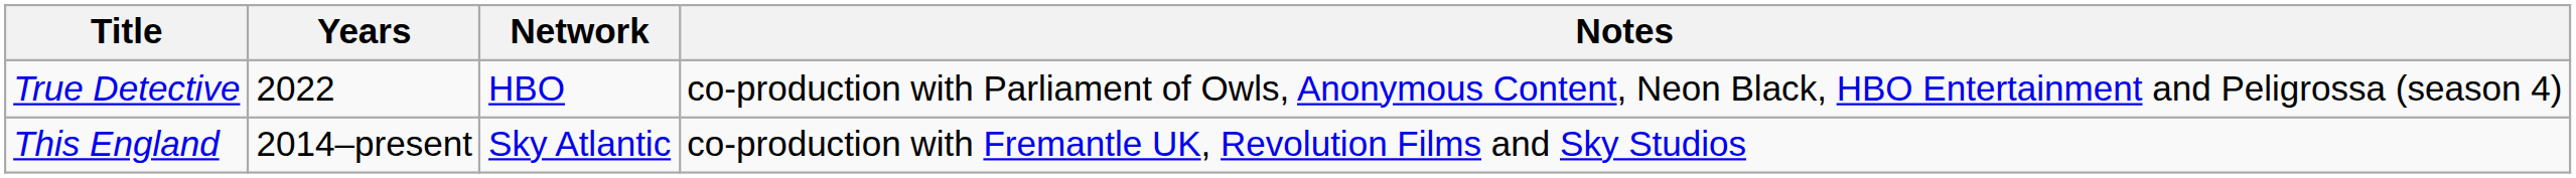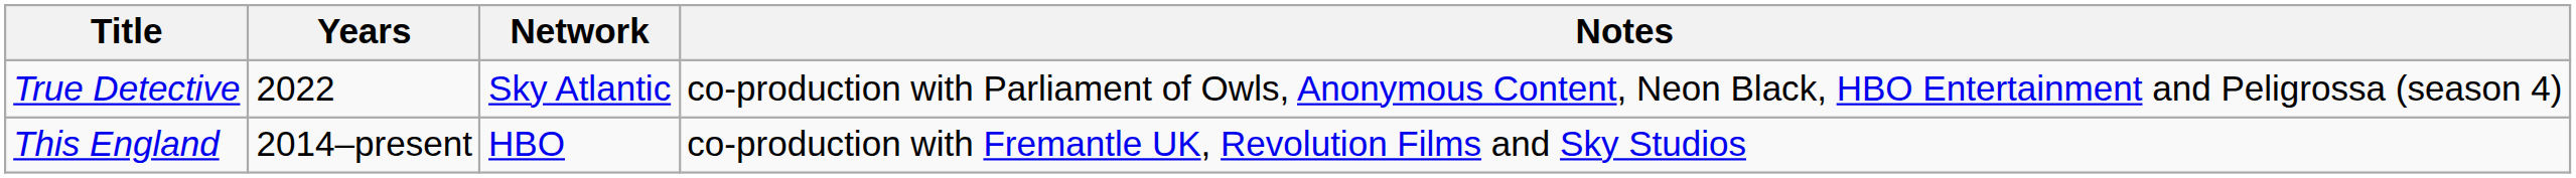 <table class="wikitable sortable">
 <tr>
 <th>Title</th>
 <th>Years</th>
 <th>Network</th>
 <th>Notes</th>
 </tr>
 <tr>
 <td><em><a href='#'>True Detective</a></em></td>
 <td>2022</td>
-<td><a href='#'>HBO</a></td>
+<td><a href='#'>Sky Atlantic</a></td>
 <td>co-production with Parliament of Owls, <a href='#'>Anonymous Content</a>, Neon Black, <a href='#'>HBO Entertainment</a> and Peligrossa (season 4)</td>
 </tr>
 <tr>
 <td><em><a href='#'>This England</a></em></td>
 <td>2014–present</td>
-<td><a href='#'>Sky Atlantic</a></td>
+<td><a href='#'>HBO</a></td>
 <td>co-production with <a href='#'>Fremantle UK</a>, <a href='#'>Revolution Films</a> and <a href='#'>Sky Studios</a></td>
 </tr>
 </table>
